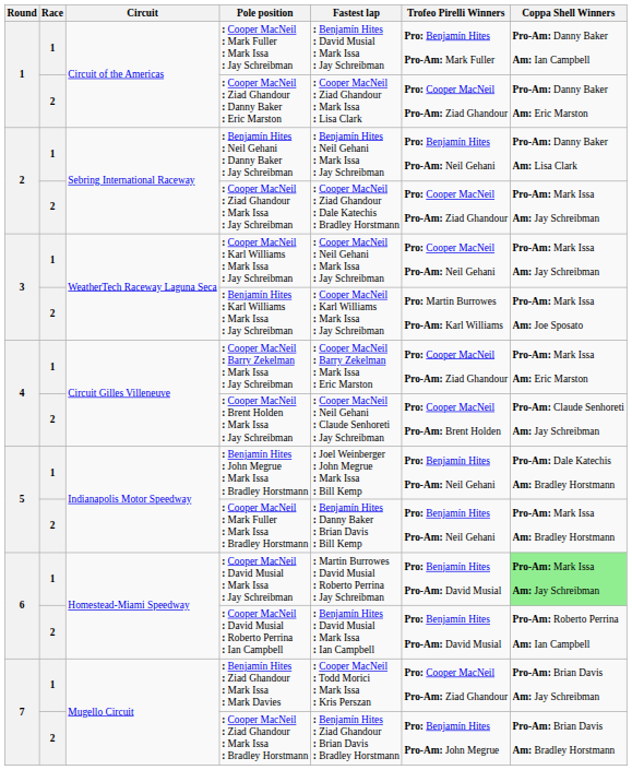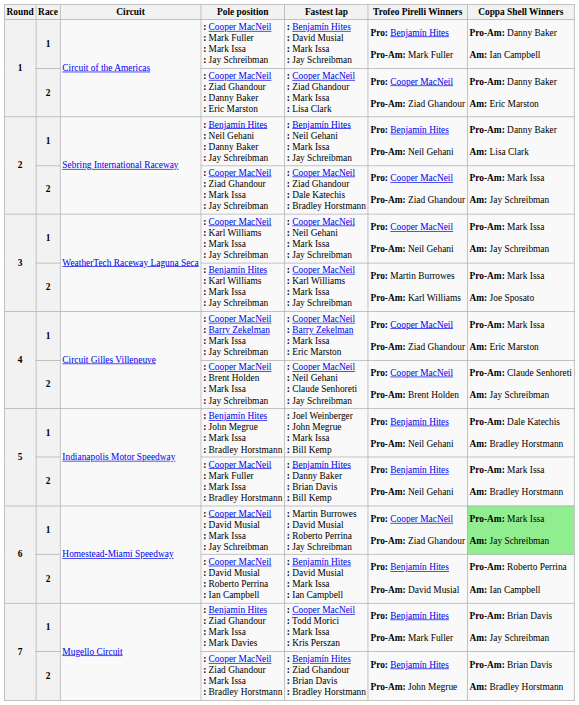 <table class="wikitable" style="font-size: 85%;">
 <tr>
 <th>Round</th>
 <th>Race</th>
 <th>Circuit</th>
 <th>Pole position</th>
 <th>Fastest lap</th>
 <th>Trofeo Pirelli Winners</th>
 <th>Coppa Shell Winners</th>
 </tr>
 <tr>
 <th rowspan=2>1</th>
 <th>1</th>
 <td rowspan=2> <a href='#'>Circuit of the Americas</a></td>
 <td><strong>:</strong>  <a href='#'>Cooper MacNeil</a><br><strong>:</strong>  Mark Fuller<br><strong>:</strong>  Mark Issa<br><strong>:</strong>  Jay Schreibman</td>
 <td><strong>:</strong>  <a href='#'>Benjamín Hites</a><br><strong>:</strong>  David Musial<br><strong>:</strong>  Mark Issa<br><strong>:</strong>  Jay Schreibman</td>
 <td><strong>Pro:</strong>  <a href='#'>Benjamín Hites</a><br><br><strong>Pro-Am:</strong>  Mark Fuller<br></td>
 <td><strong>Pro-Am:</strong>  Danny Baker<br><br><strong>Am:</strong>  Ian Campbell<br></td>
 </tr>
 <tr>
 <th>2</th>
 <td><strong>:</strong>  <a href='#'>Cooper MacNeil</a><br><strong>:</strong>  Ziad Ghandour<br><strong>:</strong>  Danny Baker<br><strong>:</strong>  Eric Marston</td>
 <td><strong>:</strong>  <a href='#'>Cooper MacNeil</a><br><strong>:</strong>  Ziad Ghandour<br><strong>:</strong>  Mark Issa<br><strong>:</strong>  Lisa Clark</td>
 <td><strong>Pro:</strong>  <a href='#'>Cooper MacNeil</a><br><br><strong>Pro-Am:</strong>  Ziad Ghandour<br></td>
 <td><strong>Pro-Am:</strong>  Danny Baker<br><br><strong>Am:</strong>  Eric Marston<br></td>
 </tr>
 <tr>
 <th rowspan=2>2</th>
 <th>1</th>
 <td rowspan=2> <a href='#'>Sebring International Raceway</a></td>
 <td><strong>:</strong>  <a href='#'>Benjamín Hites</a><br><strong>:</strong>  Neil Gehani<br><strong>:</strong>  Danny Baker<br><strong>:</strong>  Jay Schreibman</td>
 <td><strong>:</strong>  <a href='#'>Benjamín Hites</a><br><strong>:</strong>  Neil Gehani<br><strong>:</strong>  Mark Issa<br><strong>:</strong>  Jay Schreibman</td>
 <td><strong>Pro:</strong>  <a href='#'>Benjamín Hites</a><br><br><strong>Pro-Am:</strong>  Neil Gehani<br></td>
 <td><strong>Pro-Am:</strong>  Danny Baker<br><br><strong>Am:</strong>  Lisa Clark<br></td>
 </tr>
 <tr>
 <th>2</th>
 <td><strong>:</strong>  <a href='#'>Cooper MacNeil</a><br><strong>:</strong>  Ziad Ghandour<br><strong>:</strong>  Mark Issa<br><strong>:</strong>  Jay Schreibman</td>
 <td><strong>:</strong>  <a href='#'>Cooper MacNeil</a><br><strong>:</strong>  Ziad Ghandour<br><strong>:</strong>  Dale Katechis<br><strong>:</strong>  Bradley Horstmann</td>
 <td><strong>Pro:</strong>  <a href='#'>Cooper MacNeil</a><br><br><strong>Pro-Am:</strong>  Ziad Ghandour<br></td>
 <td><strong>Pro-Am:</strong>  Mark Issa<br><br><strong>Am:</strong>  Jay Schreibman<br></td>
 </tr>
 <tr>
 <th rowspan=2>3</th>
 <th>1</th>
 <td rowspan=2> <a href='#'>WeatherTech Raceway Laguna Seca</a></td>
 <td><strong>:</strong>  <a href='#'>Cooper MacNeil</a><br><strong>:</strong>  Karl Williams<br><strong>:</strong>  Mark Issa<br><strong>:</strong>  Jay Schreibman</td>
 <td><strong>:</strong>  <a href='#'>Cooper MacNeil</a><br><strong>:</strong>  Neil Gehani<br><strong>:</strong>  Mark Issa<br><strong>:</strong>  Jay Schreibman</td>
 <td><strong>Pro:</strong>  <a href='#'>Cooper MacNeil</a><br><br><strong>Pro-Am:</strong>  Neil Gehani<br></td>
 <td><strong>Pro-Am:</strong>  Mark Issa<br><br><strong>Am:</strong>  Jay Schreibman<br></td>
 </tr>
 <tr>
 <th>2</th>
 <td><strong>:</strong>  <a href='#'>Benjamín Hites</a><br><strong>:</strong>  Karl Williams<br><strong>:</strong>  Mark Issa<br><strong>:</strong>  Jay Schreibman</td>
 <td><strong>:</strong>  <a href='#'>Cooper MacNeil</a><br><strong>:</strong>  Karl Williams<br><strong>:</strong>  Mark Issa<br><strong>:</strong>  Jay Schreibman</td>
 <td><strong>Pro:</strong>  Martin Burrowes<br><br><strong>Pro-Am:</strong>  Karl Williams<br></td>
 <td><strong>Pro-Am:</strong>  Mark Issa<br><br><strong>Am:</strong>  Joe Sposato<br></td>
 </tr>
 <tr>
 <th rowspan=2>4</th>
 <th>1</th>
 <td rowspan=2> <a href='#'>Circuit Gilles Villeneuve</a></td>
 <td><strong>:</strong>  <a href='#'>Cooper MacNeil</a><br><strong>:</strong>  <a href='#'>Barry Zekelman</a><br><strong>:</strong>  Mark Issa<br><strong>:</strong>  Jay Schreibman</td>
 <td><strong>:</strong>  <a href='#'>Cooper MacNeil</a><br><strong>:</strong>  <a href='#'>Barry Zekelman</a><br><strong>:</strong>  Mark Issa<br><strong>:</strong>  Eric Marston</td>
 <td><strong>Pro:</strong>  <a href='#'>Cooper MacNeil</a><br><br><strong>Pro-Am:</strong>  Ziad Ghandour<br></td>
 <td><strong>Pro-Am:</strong>  Mark Issa<br><br><strong>Am:</strong>  Eric Marston<br></td>
 </tr>
 <tr>
 <th>2</th>
 <td><strong>:</strong>  <a href='#'>Cooper MacNeil</a><br><strong>:</strong>  Brent Holden<br><strong>:</strong>  Mark Issa<br><strong>:</strong>  Jay Schreibman</td>
 <td><strong>:</strong>  <a href='#'>Cooper MacNeil</a><br><strong>:</strong>  Neil Gehani<br><strong>:</strong>  Claude Senhoreti<br><strong>:</strong>  Jay Schreibman</td>
 <td><strong>Pro:</strong>  <a href='#'>Cooper MacNeil</a><br><br><strong>Pro-Am:</strong>  Brent Holden<br></td>
 <td><strong>Pro-Am:</strong>  Claude Senhoreti<br><br><strong>Am:</strong>  Jay Schreibman<br></td>
 </tr>
 <tr>
 <th rowspan=2>5</th>
 <th>1</th>
 <td rowspan=2> <a href='#'>Indianapolis Motor Speedway</a></td>
 <td><strong>:</strong>  <a href='#'>Benjamín Hites</a><br><strong>:</strong>  John Megrue<br><strong>:</strong>  Mark Issa<br><strong>:</strong>  Bradley Horstmann</td>
 <td><strong>:</strong>  Joel Weinberger<br><strong>:</strong>  John Megrue<br><strong>:</strong>  Mark Issa<br><strong>:</strong>  Bill Kemp</td>
 <td><strong>Pro:</strong>  <a href='#'>Benjamín Hites</a><br><br><strong>Pro-Am:</strong>  Neil Gehani<br></td>
 <td><strong>Pro-Am:</strong>  Dale Katechis<br><br><strong>Am:</strong>  Bradley Horstmann<br></td>
 </tr>
 <tr>
 <th>2</th>
 <td><strong>:</strong>  <a href='#'>Cooper MacNeil</a><br><strong>:</strong>  Mark Fuller<br><strong>:</strong>  Mark Issa<br><strong>:</strong>  Bradley Horstmann</td>
 <td><strong>:</strong>  <a href='#'>Benjamín Hites</a><br><strong>:</strong>  Danny Baker<br><strong>:</strong>  Brian Davis<br><strong>:</strong>  Bill Kemp</td>
 <td><strong>Pro:</strong>  <a href='#'>Benjamín Hites</a><br><br><strong>Pro-Am:</strong>  Neil Gehani<br></td>
 <td><strong>Pro-Am:</strong>  Mark Issa<br><br><strong>Am:</strong>  Bradley Horstmann<br></td>
 </tr>
 <tr>
 <th rowspan=2>6</th>
 <th>1</th>
 <td rowspan=2> <a href='#'>Homestead-Miami Speedway</a></td>
 <td><strong>:</strong>  <a href='#'>Cooper MacNeil</a><br><strong>:</strong>  David Musial<br><strong>:</strong>  Mark Issa<br><strong>:</strong>  Jay Schreibman</td>
 <td><strong>:</strong>  Martin Burrowes<br><strong>:</strong>  David Musial<br><strong>:</strong>  Roberto Perrina<br><strong>:</strong>  Jay Schreibman</td>
-<td><strong>Pro:</strong>  <a href='#'>Benjamín Hites</a><br><br><strong>Pro-Am:</strong>  David Musial<br></td>
+<td><strong>Pro:</strong>  <a href='#'>Cooper MacNeil</a><br><br><strong>Pro-Am:</strong>  Ziad Ghandour<br></td>
 <td style="background: lightgreen;"><strong>Pro-Am:</strong>  Mark Issa<br><br><strong>Am:</strong>  Jay Schreibman<br></td>
 </tr>
 <tr>
 <th>2</th>
 <td><strong>:</strong>  <a href='#'>Cooper MacNeil</a><br><strong>:</strong>  David Musial<br><strong>:</strong>  Roberto Perrina<br><strong>:</strong>  Ian Campbell</td>
 <td><strong>:</strong>  <a href='#'>Benjamín Hites</a><br><strong>:</strong>  David Musial<br><strong>:</strong>  Mark Issa<br><strong>:</strong>  Ian Campbell</td>
 <td><strong>Pro:</strong>  <a href='#'>Benjamín Hites</a><br><br><strong>Pro-Am:</strong>  David Musial<br></td>
 <td><strong>Pro-Am:</strong>  Roberto Perrina<br><br><strong>Am:</strong>  Ian Campbell<br></td>
 </tr>
 <tr>
 <th rowspan=2>7</th>
 <th>1</th>
 <td rowspan=2> <a href='#'>Mugello Circuit</a></td>
 <td><strong>:</strong>  <a href='#'>Benjamín Hites</a><br><strong>:</strong>  Ziad Ghandour<br><strong>:</strong>  Mark Issa<br><strong>:</strong>  Mark Davies</td>
 <td><strong>:</strong>  <a href='#'>Cooper MacNeil</a><br><strong>:</strong>  Todd Morici<br><strong>:</strong>  Mark Issa<br><strong>:</strong>  Kris Perszan</td>
-<td><strong>Pro:</strong>  <a href='#'>Cooper MacNeil</a><br><br><strong>Pro-Am:</strong>  Ziad Ghandour<br></td>
+<td><strong>Pro:</strong>  <a href='#'>Benjamín Hites</a><br><br><strong>Pro-Am:</strong>  Mark Fuller<br></td>
 <td><strong>Pro-Am:</strong>  Brian Davis<br><br><strong>Am:</strong>  Jay Schreibman<br></td>
 </tr>
 <tr>
 <th>2</th>
 <td><strong>:</strong>  <a href='#'>Cooper MacNeil</a><br><strong>:</strong>  Ziad Ghandour<br><strong>:</strong>  Mark Issa<br><strong>:</strong>  Bradley Horstmann</td>
 <td><strong>:</strong>  <a href='#'>Benjamín Hites</a><br><strong>:</strong>  Ziad Ghandour<br><strong>:</strong>  Brian Davis<br><strong>:</strong>  Bradley Horstmann</td>
 <td><strong>Pro:</strong>  <a href='#'>Benjamín Hites</a><br><br><strong>Pro-Am:</strong>  John Megrue<br></td>
 <td><strong>Pro-Am:</strong>  Brian Davis<br><br><strong>Am:</strong>  Bradley Horstmann<br></td>
 </tr>
 </table>
